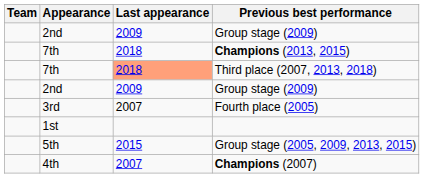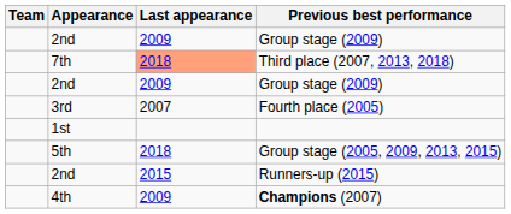 <table class="wikitable sortable">
 <tr>
 <th>Team</th>
 <th data-sort-type="number">Appearance</th>
 <th data-sort-type="number">Last appearance</th>
 <th>Previous best performance</th>
 </tr>
 <tr>
 <td></td>
 <td>2nd</td>
 <td><a href='#'>2009</a></td>
 <td>Group stage (<a href='#'>2009</a>)</td>
-</tr>
-<tr>
-<td></td>
-<td>7th</td>
-<td><a href='#'>2018</a></td>
-<td><strong>Champions</strong> (<a href='#'>2013</a>, <a href='#'>2015</a>)</td>
 </tr>
 <tr>
 <td></td>
 <td>7th</td>
 <td style="background: lightsalmon;"><a href='#'>2018</a></td>
 <td>Third place (2007, <a href='#'>2013</a>, <a href='#'>2018</a>)</td>
 </tr>
 <tr>
 <td></td>
 <td>2nd</td>
 <td><a href='#'>2009</a></td>
 <td>Group stage (<a href='#'>2009</a>)</td>
 </tr>
 <tr>
 <td></td>
 <td>3rd</td>
 <td>2007</td>
 <td>Fourth place (<a href='#'>2005</a>)</td>
 </tr>
 <tr>
 <td></td>
 <td>1st</td>
 <td></td>
 <td></td>
 </tr>
 <tr>
 <td></td>
 <td>5th</td>
-<td><a href='#'>2015</a></td>
+<td><a href='#'>2018</a></td>
 <td>Group stage (<a href='#'>2005</a>, <a href='#'>2009</a>, <a href='#'>2013</a>, <a href='#'>2015</a>)</td>
 </tr>
 <tr>
 <td></td>
+<td>2nd</td>
+<td><a href='#'>2015</a></td>
+<td>Runners-up (<a href='#'>2015</a>)</td>
+</tr>
+<tr>
+<td></td>
 <td>4th</td>
-<td><a href='#'>2007</a></td>
+<td><a href='#'>2009</a></td>
 <td><strong>Champions</strong> (2007)</td>
 </tr>
 </table>
